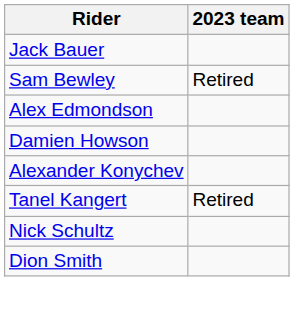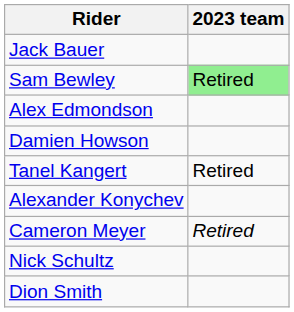 <table class="wikitable">
 <tr>
 <th>Rider</th>
 <th>2023 team</th>
 </tr>
 <tr>
 <td><a href='#'>Jack Bauer</a></td>
 <td></td>
 </tr>
 <tr>
 <td><a href='#'>Sam Bewley</a></td>
-<td>Retired</td>
+<td style="background: lightgreen;">Retired</td>
 </tr>
 <tr>
 <td><a href='#'>Alex Edmondson</a></td>
 <td></td>
 </tr>
 <tr>
 <td><a href='#'>Damien Howson</a></td>
 <td></td>
 </tr>
 <tr>
+<td><a href='#'>Tanel Kangert</a></td>
+<td>Retired</td>
+</tr>
+<tr>
 <td><a href='#'>Alexander Konychev</a></td>
 <td></td>
 </tr>
 <tr>
-<td><a href='#'>Tanel Kangert</a></td>
-<td>Retired</td>
+<td><a href='#'>Cameron Meyer</a></td>
+<td><em>Retired</em></td>
 </tr>
 <tr>
 <td><a href='#'>Nick Schultz</a></td>
 <td></td>
 </tr>
 <tr>
 <td><a href='#'>Dion Smith</a></td>
 <td></td>
 </tr>
 </table>
